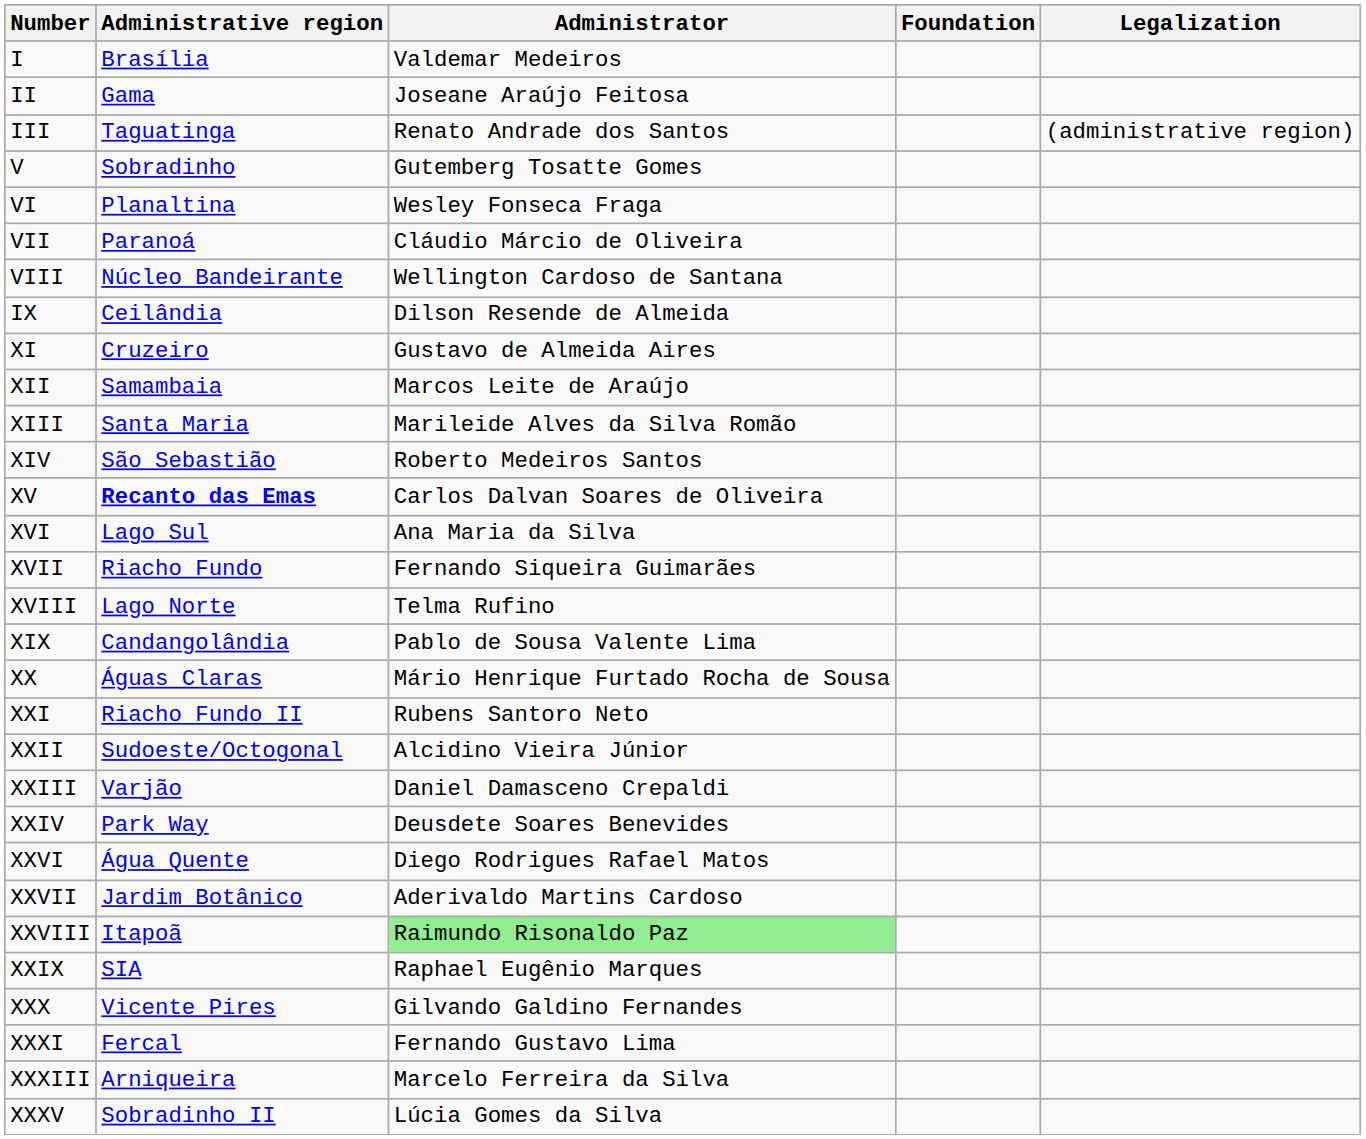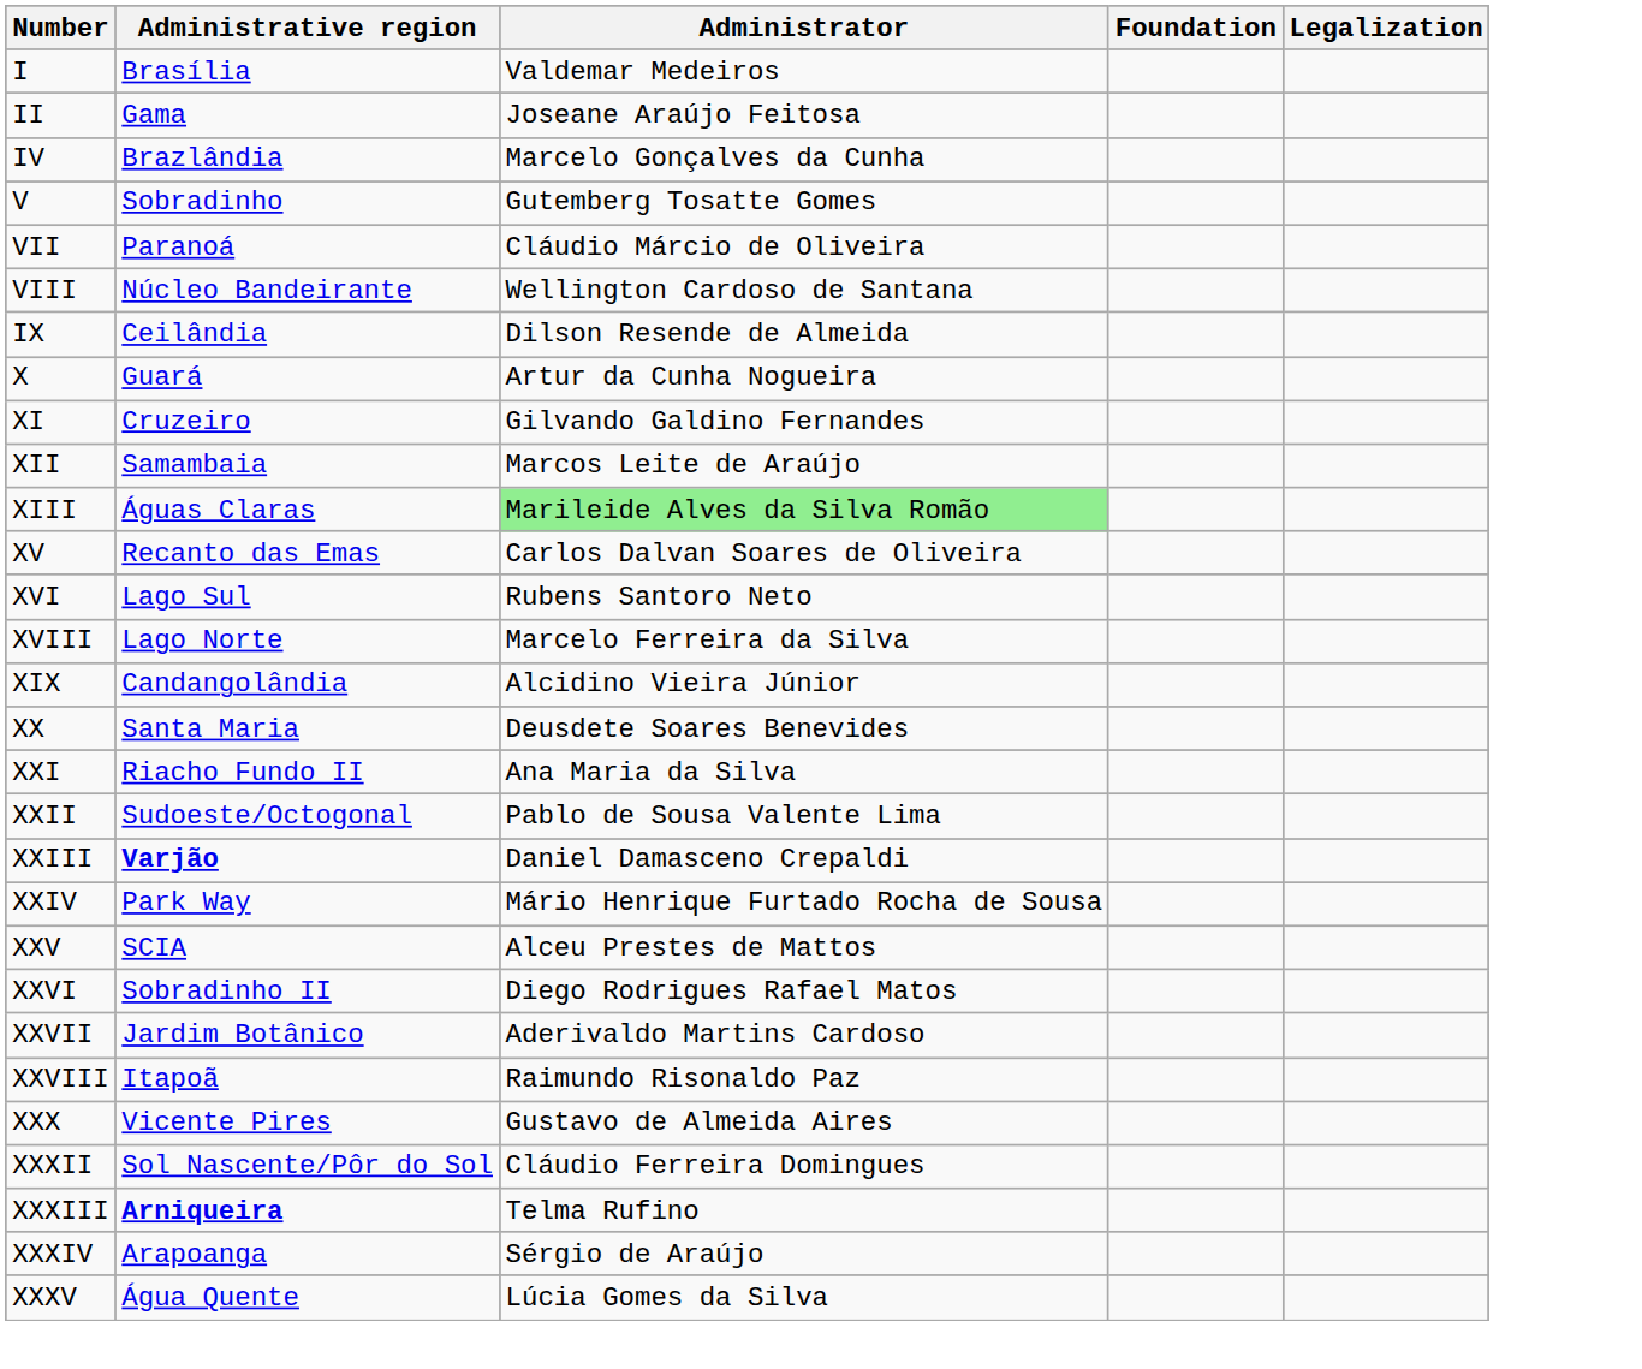 <table class="wikitable sortable">
 <tr>
 <th>Number</th>
 <th>Administrative region</th>
 <th>Administrator</th>
 <th>Foundation</th>
 <th>Legalization</th>
 </tr>
 <tr>
 <td data-sort-value="1">I</td>
 <td><a href='#'>Brasília</a></td>
 <td>Valdemar Medeiros</td>
 <td></td>
 <td></td>
 </tr>
 <tr>
 <td data-sort-value="2">II</td>
 <td><a href='#'>Gama</a></td>
 <td>Joseane Araújo Feitosa</td>
 <td></td>
 <td></td>
 </tr>
 <tr>
-<td data-sort-value="3">III</td>
-<td><a href='#'>Taguatinga</a></td>
-<td>Renato Andrade dos Santos</td>
+<td data-sort-value="4">IV</td>
+<td><a href='#'>Brazlândia</a></td>
+<td>Marcelo Gonçalves da Cunha</td>
 <td></td>
-<td> (administrative region)</td>
+<td></td>
 </tr>
 <tr>
 <td data-sort-value="5">V</td>
 <td><a href='#'>Sobradinho</a></td>
 <td>Gutemberg Tosatte Gomes</td>
-<td></td>
-<td></td>
-</tr>
-<tr>
-<td data-sort-value="6">VI</td>
-<td><a href='#'>Planaltina</a></td>
-<td>Wesley Fonseca Fraga</td>
 <td></td>
 <td></td>
 </tr>
 <tr>
 <td data-sort-value="7">VII</td>
 <td><a href='#'>Paranoá</a></td>
 <td>Cláudio Márcio de Oliveira</td>
 <td></td>
 <td></td>
 </tr>
 <tr>
 <td data-sort-value="8">VIII</td>
 <td><a href='#'>Núcleo Bandeirante</a></td>
 <td>Wellington Cardoso de Santana</td>
 <td></td>
 <td></td>
 </tr>
 <tr>
 <td data-sort-value="9">IX</td>
 <td><a href='#'>Ceilândia</a></td>
 <td>Dilson Resende de Almeida</td>
 <td></td>
 <td></td>
 </tr>
 <tr>
+<td data-sort-value="10">X</td>
+<td><a href='#'>Guará</a></td>
+<td>Artur da Cunha Nogueira</td>
+<td></td>
+<td></td>
+</tr>
+<tr>
 <td data-sort-value="11">XI</td>
 <td><a href='#'>Cruzeiro</a></td>
-<td>Gustavo de Almeida Aires</td>
+<td>Gilvando Galdino Fernandes</td>
 <td></td>
 <td></td>
 </tr>
 <tr>
 <td data-sort-value="12">XII</td>
 <td><a href='#'>Samambaia</a></td>
 <td>Marcos Leite de Araújo</td>
 <td></td>
 <td></td>
 </tr>
 <tr>
 <td data-sort-value="13">XIII</td>
-<td><a href='#'>Santa Maria</a></td>
-<td>Marileide Alves da Silva Romão</td>
-<td></td>
-<td></td>
-</tr>
-<tr>
-<td data-sort-value="14">XIV</td>
-<td><a href='#'>São Sebastião</a></td>
-<td>Roberto Medeiros Santos</td>
+<td><a href='#'>Águas Claras</a></td>
+<td style="background: lightgreen;">Marileide Alves da Silva Romão</td>
 <td></td>
 <td></td>
 </tr>
 <tr>
 <td data-sort-value="15">XV</td>
-<td><strong><a href='#'>Recanto das Emas</a></strong></td>
+<td><a href='#'>Recanto das Emas</a></td>
 <td>Carlos Dalvan Soares de Oliveira</td>
 <td></td>
 <td></td>
 </tr>
 <tr>
 <td data-sort-value="16">XVI</td>
 <td><a href='#'>Lago Sul</a></td>
-<td>Ana Maria da Silva</td>
-<td></td>
-<td></td>
-</tr>
-<tr>
-<td data-sort-value="17">XVII</td>
-<td><a href='#'>Riacho Fundo</a></td>
-<td>Fernando Siqueira Guimarães</td>
+<td>Rubens Santoro Neto</td>
 <td></td>
 <td></td>
 </tr>
 <tr>
 <td data-sort-value="18">XVIII</td>
 <td><a href='#'>Lago Norte</a></td>
-<td>Telma Rufino</td>
+<td>Marcelo Ferreira da Silva</td>
 <td></td>
 <td></td>
 </tr>
 <tr>
 <td data-sort-value="19">XIX</td>
 <td><a href='#'>Candangolândia</a></td>
-<td>Pablo de Sousa Valente Lima</td>
+<td>Alcidino Vieira Júnior</td>
 <td></td>
 <td></td>
 </tr>
 <tr>
 <td data-sort-value="20">XX</td>
-<td><a href='#'>Águas Claras</a></td>
-<td>Mário Henrique Furtado Rocha de Sousa</td>
+<td><a href='#'>Santa Maria</a></td>
+<td>Deusdete Soares Benevides</td>
 <td></td>
 <td></td>
 </tr>
 <tr>
 <td data-sort-value="21">XXI</td>
 <td><a href='#'>Riacho Fundo II</a></td>
-<td>Rubens Santoro Neto</td>
+<td>Ana Maria da Silva</td>
 <td></td>
 <td></td>
 </tr>
 <tr>
 <td data-sort-value="22">XXII</td>
 <td><a href='#'>Sudoeste/Octogonal</a></td>
-<td>Alcidino Vieira Júnior</td>
+<td>Pablo de Sousa Valente Lima</td>
 <td></td>
 <td></td>
 </tr>
 <tr>
 <td data-sort-value="23">XXIII</td>
-<td><a href='#'>Varjão</a></td>
+<td><strong><a href='#'>Varjão</a></strong></td>
 <td>Daniel Damasceno Crepaldi</td>
 <td></td>
 <td></td>
 </tr>
 <tr>
 <td data-sort-value="24">XXIV</td>
 <td><a href='#'>Park Way</a></td>
-<td>Deusdete Soares Benevides</td>
+<td>Mário Henrique Furtado Rocha de Sousa</td>
+<td></td>
+<td></td>
+</tr>
+<tr>
+<td data-sort-value="25">XXV</td>
+<td><a href='#'>SCIA</a></td>
+<td>Alceu Prestes de Mattos</td>
 <td></td>
 <td></td>
 </tr>
 <tr>
 <td data-sort-value="26">XXVI</td>
-<td><a href='#'>Água Quente</a></td>
+<td><a href='#'>Sobradinho II</a></td>
 <td>Diego Rodrigues Rafael Matos</td>
 <td></td>
 <td></td>
 </tr>
 <tr>
 <td data-sort-value="27">XXVII</td>
 <td><a href='#'>Jardim Botânico</a></td>
 <td>Aderivaldo Martins Cardoso</td>
 <td></td>
 <td></td>
 </tr>
 <tr>
 <td data-sort-value="28">XXVIII</td>
 <td><a href='#'>Itapoã</a></td>
-<td style="background: lightgreen;">Raimundo Risonaldo Paz</td>
-<td></td>
-<td></td>
-</tr>
-<tr>
-<td data-sort-value="29">XXIX</td>
-<td><a href='#'>SIA</a></td>
-<td>Raphael Eugênio Marques</td>
+<td>Raimundo Risonaldo Paz</td>
 <td></td>
 <td></td>
 </tr>
 <tr>
 <td data-sort-value="30">XXX</td>
 <td><a href='#'>Vicente Pires</a></td>
-<td>Gilvando Galdino Fernandes</td>
+<td>Gustavo de Almeida Aires</td>
 <td></td>
 <td></td>
 </tr>
 <tr>
-<td data-sort-value="31">XXXI</td>
-<td><a href='#'>Fercal</a></td>
-<td>Fernando Gustavo Lima</td>
+<td data-sort-value="32">XXXII</td>
+<td><a href='#'>Sol Nascente/Pôr do Sol</a></td>
+<td>Cláudio Ferreira Domingues</td>
 <td></td>
 <td></td>
 </tr>
 <tr>
 <td data-sort-value="33">XXXIII</td>
-<td><a href='#'>Arniqueira</a></td>
-<td>Marcelo Ferreira da Silva</td>
+<td><strong><a href='#'>Arniqueira</a></strong></td>
+<td>Telma Rufino</td>
+<td></td>
+<td></td>
+</tr>
+<tr>
+<td data-sort-value="34">XXXIV</td>
+<td><a href='#'>Arapoanga</a></td>
+<td>Sérgio de Araújo</td>
 <td></td>
 <td></td>
 </tr>
 <tr>
 <td data-sort-value="35">XXXV</td>
-<td><a href='#'>Sobradinho II</a></td>
+<td><a href='#'>Água Quente</a></td>
 <td>Lúcia Gomes da Silva</td>
 <td></td>
 <td></td>
 </tr>
 <tr>
 </tr>
 </table>
